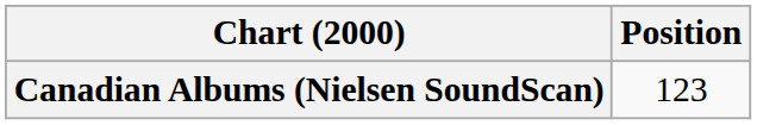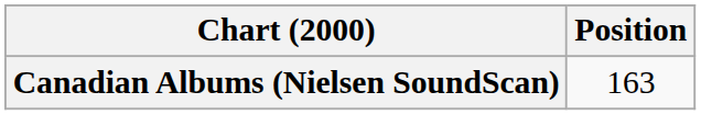 <table class="wikitable plainrowheaders" style="text-align:center">
 <tr>
 <th>Chart (2000)</th>
 <th>Position</th>
 </tr>
 <tr>
 <th scope="row">Canadian Albums (Nielsen SoundScan)</th>
-<td>123</td>
+<td>163</td>
 </tr>
 </table>
